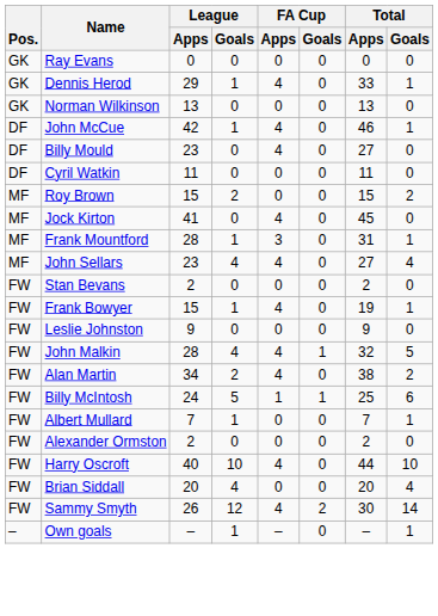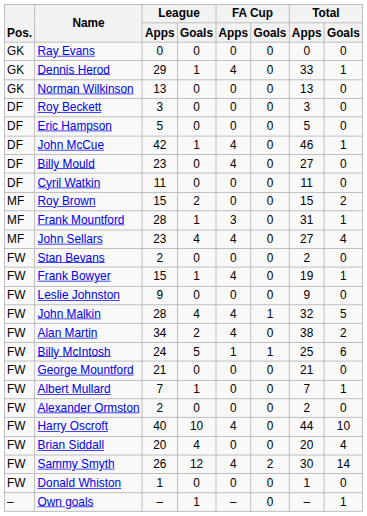 <table class="wikitable" style="text-align:center">
 <tr>
 <th rowspan="2" valign="bottom">Pos.</th>
 <th rowspan="2">Name</th>
 <th colspan="2" width="85">League</th>
 <th colspan="2" width="85">FA Cup</th>
 <th colspan="2" width="85">Total</th>
 </tr>
 <tr>
 <th>Apps</th>
 <th>Goals</th>
 <th>Apps</th>
 <th>Goals</th>
 <th>Apps</th>
 <th>Goals</th>
 </tr>
 <tr>
 <td align="left">GK</td>
 <td align="left"> <a href='#'>Ray Evans</a></td>
 <td>0</td>
 <td>0</td>
 <td>0</td>
 <td>0</td>
 <td>0</td>
 <td>0</td>
 </tr>
 <tr>
 <td align="left">GK</td>
 <td align="left"> <a href='#'>Dennis Herod</a></td>
 <td>29</td>
 <td>1</td>
 <td>4</td>
 <td>0</td>
 <td>33</td>
 <td>1</td>
 </tr>
 <tr>
 <td align="left">GK</td>
 <td align="left"> <a href='#'>Norman Wilkinson</a></td>
 <td>13</td>
 <td>0</td>
 <td>0</td>
 <td>0</td>
 <td>13</td>
 <td>0</td>
 </tr>
 <tr>
 <td align="left">DF</td>
+<td align="left"> <a href='#'>Roy Beckett</a></td>
+<td>3</td>
+<td>0</td>
+<td>0</td>
+<td>0</td>
+<td>3</td>
+<td>0</td>
+</tr>
+<tr>
+<td align="left">DF</td>
+<td align="left"> <a href='#'>Eric Hampson</a></td>
+<td>5</td>
+<td>0</td>
+<td>0</td>
+<td>0</td>
+<td>5</td>
+<td>0</td>
+</tr>
+<tr>
+<td align="left">DF</td>
 <td align="left"> <a href='#'>John McCue</a></td>
 <td>42</td>
 <td>1</td>
 <td>4</td>
 <td>0</td>
 <td>46</td>
 <td>1</td>
 </tr>
 <tr>
 <td align="left">DF</td>
 <td align="left"> <a href='#'>Billy Mould</a></td>
 <td>23</td>
 <td>0</td>
 <td>4</td>
 <td>0</td>
 <td>27</td>
 <td>0</td>
 </tr>
 <tr>
 <td align="left">DF</td>
 <td align="left"> <a href='#'>Cyril Watkin</a></td>
 <td>11</td>
 <td>0</td>
 <td>0</td>
 <td>0</td>
 <td>11</td>
 <td>0</td>
 </tr>
 <tr>
 <td align="left">MF</td>
 <td align="left"> <a href='#'>Roy Brown</a></td>
 <td>15</td>
 <td>2</td>
 <td>0</td>
 <td>0</td>
 <td>15</td>
 <td>2</td>
-</tr>
-<tr>
-<td align="left">MF</td>
-<td align="left"> <a href='#'>Jock Kirton</a></td>
-<td>41</td>
-<td>0</td>
-<td>4</td>
-<td>0</td>
-<td>45</td>
-<td>0</td>
 </tr>
 <tr>
 <td align="left">MF</td>
 <td align="left"> <a href='#'>Frank Mountford</a></td>
 <td>28</td>
 <td>1</td>
 <td>3</td>
 <td>0</td>
 <td>31</td>
 <td>1</td>
 </tr>
 <tr>
 <td align="left">MF</td>
 <td align="left"> <a href='#'>John Sellars</a></td>
 <td>23</td>
 <td>4</td>
 <td>4</td>
 <td>0</td>
 <td>27</td>
 <td>4</td>
 </tr>
 <tr>
 <td align="left">FW</td>
 <td align="left"> <a href='#'>Stan Bevans</a></td>
 <td>2</td>
 <td>0</td>
 <td>0</td>
 <td>0</td>
 <td>2</td>
 <td>0</td>
 </tr>
 <tr>
 <td align="left">FW</td>
 <td align="left"> <a href='#'>Frank Bowyer</a></td>
 <td>15</td>
 <td>1</td>
 <td>4</td>
 <td>0</td>
 <td>19</td>
 <td>1</td>
 </tr>
 <tr>
 <td align="left">FW</td>
 <td align="left"> <a href='#'>Leslie Johnston</a></td>
 <td>9</td>
 <td>0</td>
 <td>0</td>
 <td>0</td>
 <td>9</td>
 <td>0</td>
 </tr>
 <tr>
 <td align="left">FW</td>
 <td align="left"> <a href='#'>John Malkin</a></td>
 <td>28</td>
 <td>4</td>
 <td>4</td>
 <td>1</td>
 <td>32</td>
 <td>5</td>
 </tr>
 <tr>
 <td align="left">FW</td>
 <td align="left"> <a href='#'>Alan Martin</a></td>
 <td>34</td>
 <td>2</td>
 <td>4</td>
 <td>0</td>
 <td>38</td>
 <td>2</td>
 </tr>
 <tr>
 <td align="left">FW</td>
 <td align="left"> <a href='#'>Billy McIntosh</a></td>
 <td>24</td>
 <td>5</td>
 <td>1</td>
 <td>1</td>
 <td>25</td>
 <td>6</td>
 </tr>
 <tr>
 <td align="left">FW</td>
+<td align="left"> <a href='#'>George Mountford</a></td>
+<td>21</td>
+<td>0</td>
+<td>0</td>
+<td>0</td>
+<td>21</td>
+<td>0</td>
+</tr>
+<tr>
+<td align="left">FW</td>
 <td align="left"> <a href='#'>Albert Mullard</a></td>
 <td>7</td>
 <td>1</td>
 <td>0</td>
 <td>0</td>
 <td>7</td>
 <td>1</td>
 </tr>
 <tr>
 <td align="left">FW</td>
 <td align="left"> <a href='#'>Alexander Ormston</a></td>
 <td>2</td>
 <td>0</td>
 <td>0</td>
 <td>0</td>
 <td>2</td>
 <td>0</td>
 </tr>
 <tr>
 <td align="left">FW</td>
 <td align="left"> <a href='#'>Harry Oscroft</a></td>
 <td>40</td>
 <td>10</td>
 <td>4</td>
 <td>0</td>
 <td>44</td>
 <td>10</td>
 </tr>
 <tr>
 <td align="left">FW</td>
 <td align="left"> <a href='#'>Brian Siddall</a></td>
 <td>20</td>
 <td>4</td>
 <td>0</td>
 <td>0</td>
 <td>20</td>
 <td>4</td>
 </tr>
 <tr>
 <td align="left">FW</td>
 <td align="left"> <a href='#'>Sammy Smyth</a></td>
 <td>26</td>
 <td>12</td>
 <td>4</td>
 <td>2</td>
 <td>30</td>
 <td>14</td>
 </tr>
 <tr>
+<td align="left">FW</td>
+<td align="left"> <a href='#'>Donald Whiston</a></td>
+<td>1</td>
+<td>0</td>
+<td>0</td>
+<td>0</td>
+<td>1</td>
+<td>0</td>
+</tr>
+<tr>
 <td align="left">–</td>
 <td align="left"><a href='#'>Own goals</a></td>
 <td>–</td>
 <td>1</td>
 <td>–</td>
 <td>0</td>
 <td>–</td>
 <td>1</td>
 </tr>
 </table>
